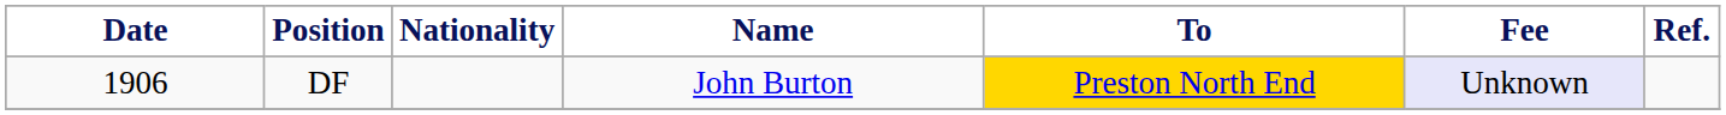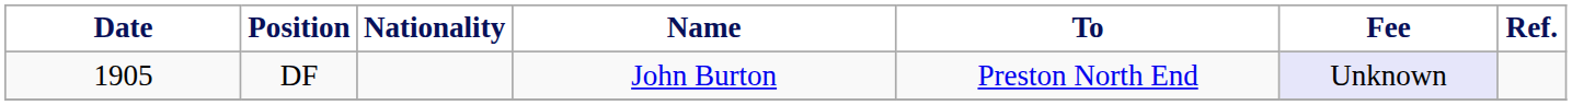 <table class="wikitable" style="text-align:center">
 <tr>
 <th style="background:#FFFFFF; color:#081159; width:120px;">Date</th>
 <th style="background:#FFFFFF; color:#081159; width:50px;">Position</th>
 <th style="background:#FFFFFF; color:#081159; width:50px;">Nationality</th>
 <th style="background:#FFFFFF; color:#081159; width:200px;">Name</th>
 <th style="background:#FFFFFF; color:#081159; width:200px;">To</th>
 <th style="background:#FFFFFF; color:#081159; width:110px;">Fee</th>
 <th style="background:#FFFFFF; color:#081159; width:30px;">Ref.</th>
 </tr>
 <tr>
-<td>1906</td>
+<td>1905</td>
 <td>DF</td>
 <td></td>
 <td><a href='#'>John Burton</a></td>
-<td style="background: gold;"><a href='#'>Preston North End</a></td>
+<td><a href='#'>Preston North End</a></td>
 <td style="background: lavender;">Unknown</td>
 <td></td>
 </tr>
 <tr>
 </tr>
 </table>
